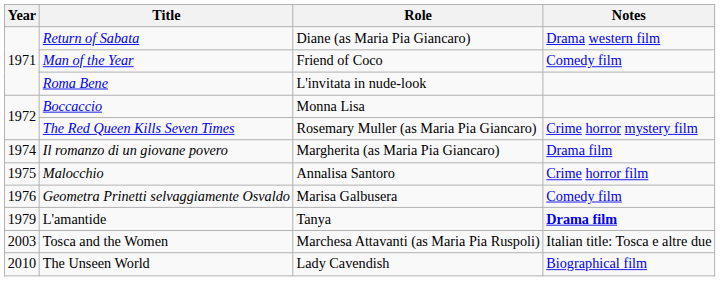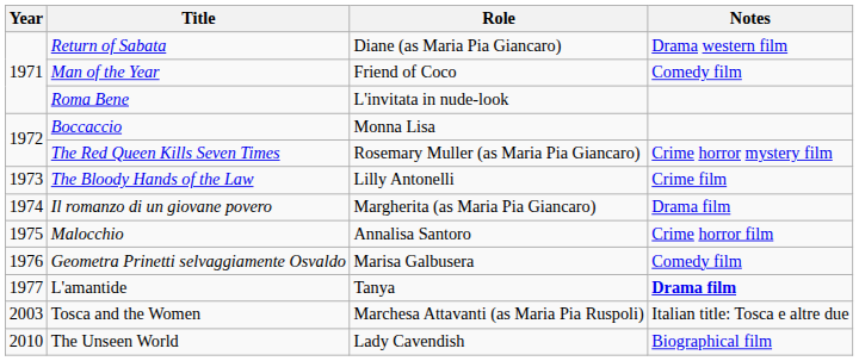 <table class="wikitable sortable">
 <tr>
 <th>Year</th>
 <th>Title</th>
 <th>Role</th>
 <th class="wikitable unsortable">Notes</th>
 </tr>
 <tr>
 <td rowspan="3">1971</td>
 <td><em><a href='#'>Return of Sabata</a></em></td>
 <td>Diane (as Maria Pia Giancaro)</td>
 <td><a href='#'>Drama</a> <a href='#'>western film</a></td>
 </tr>
 <tr>
 <td><em><a href='#'>Man of the Year</a></em></td>
 <td>Friend of Coco</td>
 <td><a href='#'>Comedy film</a></td>
 </tr>
 <tr>
 <td><em><a href='#'>Roma Bene</a></em></td>
 <td>L'invitata in nude-look</td>
 <td></td>
 </tr>
 <tr>
 <td rowspan="2">1972</td>
 <td><em><a href='#'>Boccaccio</a></em></td>
 <td>Monna Lisa</td>
 <td></td>
 </tr>
 <tr>
 <td><em><a href='#'>The Red Queen Kills Seven Times</a></em></td>
 <td>Rosemary Muller (as Maria Pia Giancaro)</td>
 <td><a href='#'>Crime</a> <a href='#'>horror</a> <a href='#'>mystery film</a></td>
 </tr>
 <tr>
+<td>1973</td>
+<td><em><a href='#'>The Bloody Hands of the Law</a></em></td>
+<td>Lilly Antonelli</td>
+<td><a href='#'>Crime film</a></td>
+</tr>
+<tr>
 <td>1974</td>
 <td><em>Il romanzo di un giovane povero</em></td>
 <td>Margherita (as Maria Pia Giancaro)</td>
 <td><a href='#'>Drama film</a></td>
 </tr>
 <tr>
 <td>1975</td>
 <td><em>Malocchio</em></td>
 <td>Annalisa Santoro</td>
 <td><a href='#'>Crime</a> <a href='#'>horror film</a></td>
 </tr>
 <tr>
 <td>1976</td>
 <td><em>Geometra Prinetti selvaggiamente Osvaldo</td>
 <td>Marisa Galbusera</td>
 <td><a href='#'>Comedy film</a></td>
 </tr>
 <tr>
-<td>1979</td>
+<td>1977</td>
 <td></em>L'amantide<em></td>
 <td>Tanya</td>
 <td><strong><a href='#'>Drama film</a></strong></td>
 </tr>
 <tr>
 <td>2003</td>
 <td></em>Tosca and the Women<em></td>
 <td>Marchesa Attavanti (as Maria Pia Ruspoli)</td>
 <td>Italian title: </em>Tosca e altre due<em></td>
 </tr>
 <tr>
 <td>2010</td>
 <td></em>The Unseen World<em></td>
 <td>Lady Cavendish</td>
 <td><a href='#'>Biographical film</a></td>
 </tr>
 </table>
